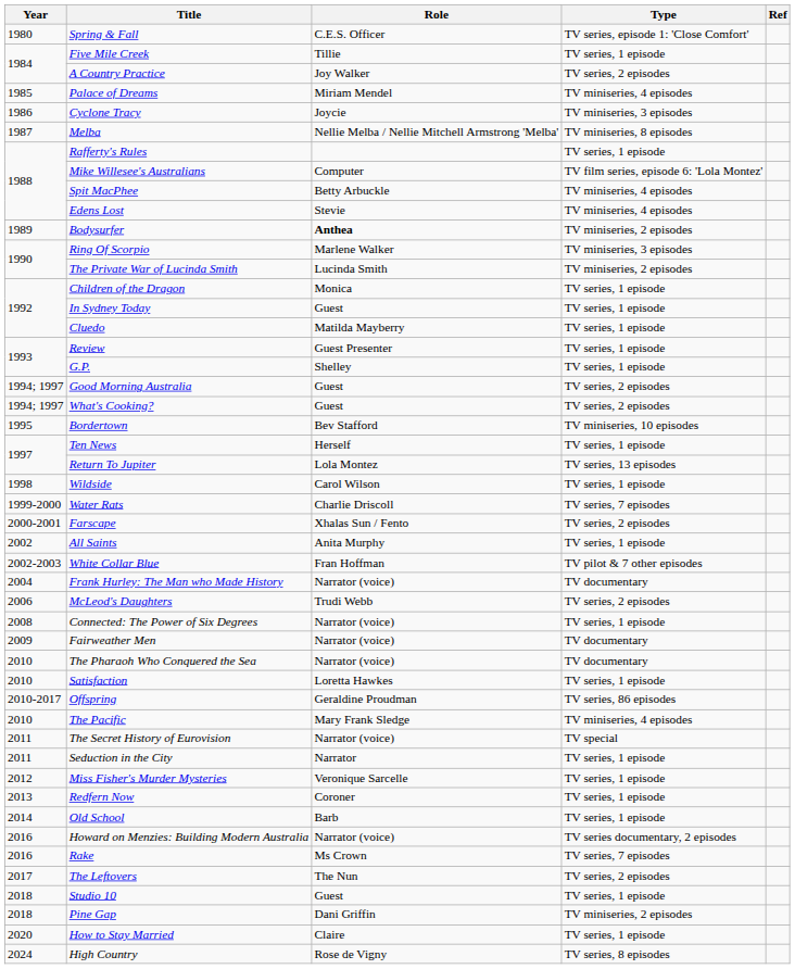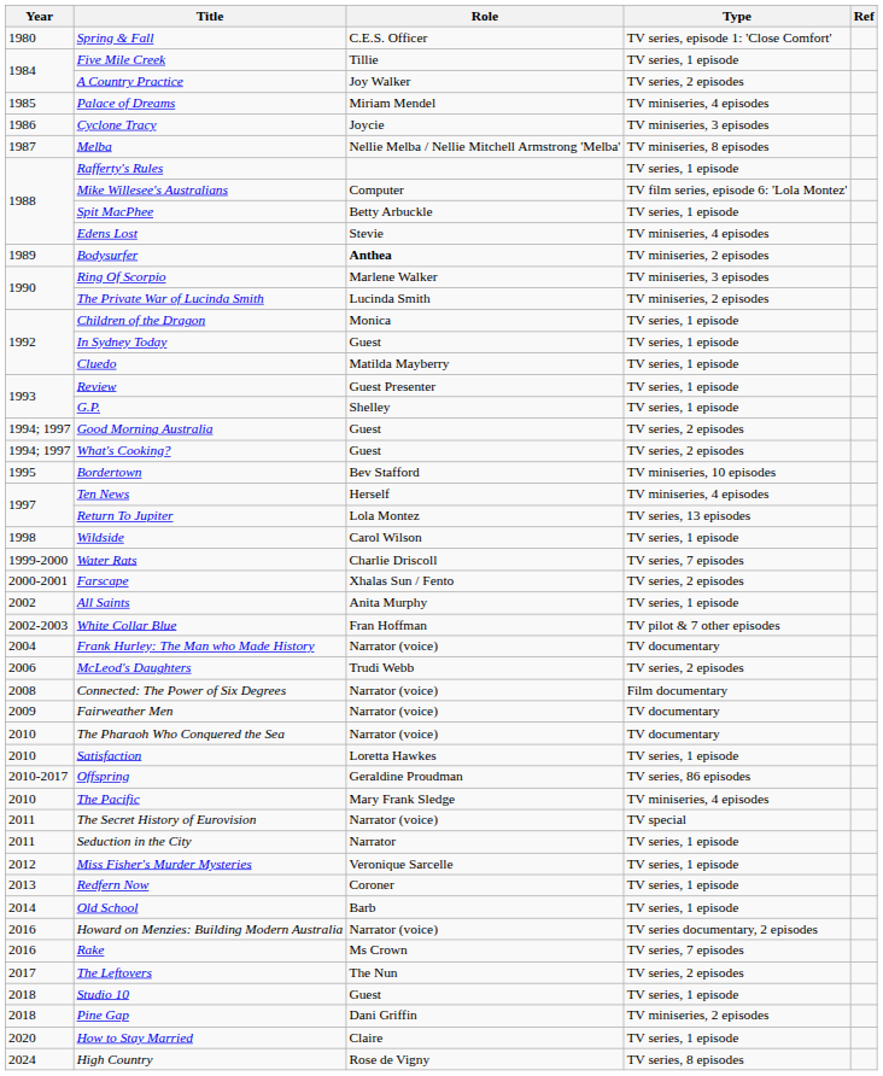 <table class="wikitable sortable">
 <tr>
 <th>Year</th>
 <th>Title</th>
 <th>Role</th>
 <th>Type</th>
 <th>Ref</th>
 </tr>
 <tr>
 <td>1980</td>
 <td><em><a href='#'>Spring & Fall</a></em></td>
 <td>C.E.S. Officer</td>
 <td>TV series, episode 1: 'Close Comfort'</td>
 <td></td>
 </tr>
 <tr>
 <td rowspan="2">1984</td>
 <td><em><a href='#'>Five Mile Creek</a></em></td>
 <td>Tillie</td>
 <td>TV series, 1 episode</td>
 <td></td>
 </tr>
 <tr>
 <td><em><a href='#'>A Country Practice</a></em></td>
 <td>Joy Walker</td>
 <td>TV series, 2 episodes</td>
 <td></td>
 </tr>
 <tr>
 <td>1985</td>
 <td><em><a href='#'>Palace of Dreams</a></em></td>
 <td>Miriam Mendel</td>
 <td>TV miniseries, 4 episodes</td>
 <td></td>
 </tr>
 <tr>
 <td>1986</td>
 <td><em><a href='#'>Cyclone Tracy</a></em></td>
 <td>Joycie</td>
 <td>TV miniseries, 3 episodes</td>
 <td></td>
 </tr>
 <tr>
 <td>1987</td>
 <td><em><a href='#'>Melba</a></em></td>
 <td>Nellie Melba / Nellie Mitchell Armstrong 'Melba'</td>
 <td>TV miniseries, 8 episodes</td>
 <td></td>
 </tr>
 <tr>
 <td rowspan="4">1988</td>
 <td><em><a href='#'>Rafferty's Rules</a></em></td>
 <td></td>
 <td>TV series, 1 episode</td>
 <td></td>
 </tr>
 <tr>
 <td><em><a href='#'>Mike Willesee's Australians</a></em></td>
 <td>Computer</td>
 <td>TV film series, episode 6: 'Lola Montez'</td>
 <td></td>
 </tr>
 <tr>
 <td><em><a href='#'>Spit MacPhee</a></em></td>
 <td>Betty Arbuckle</td>
-<td>TV miniseries, 4 episodes</td>
+<td>TV series, 1 episode</td>
 <td></td>
 </tr>
 <tr>
 <td><em><a href='#'>Edens Lost</a></em></td>
 <td>Stevie</td>
 <td>TV miniseries, 4 episodes</td>
 <td></td>
 </tr>
 <tr>
 <td>1989</td>
 <td><em><a href='#'>Bodysurfer</a></em></td>
 <td><strong>Anthea</strong></td>
 <td>TV miniseries, 2 episodes</td>
 <td></td>
 </tr>
 <tr>
 <td rowspan="2">1990</td>
 <td><em><a href='#'>Ring Of Scorpio</a></em></td>
 <td>Marlene Walker</td>
 <td>TV miniseries, 3 episodes</td>
 <td></td>
 </tr>
 <tr>
 <td><em><a href='#'>The Private War of Lucinda Smith</a></em></td>
 <td>Lucinda Smith</td>
 <td>TV miniseries, 2 episodes</td>
 <td></td>
 </tr>
 <tr>
 <td rowspan="3">1992</td>
 <td><em><a href='#'>Children of the Dragon</a></em></td>
 <td>Monica</td>
 <td>TV series, 1 episode</td>
 <td></td>
 </tr>
 <tr>
 <td><em><a href='#'>In Sydney Today</a></em></td>
 <td>Guest</td>
 <td>TV series, 1 episode</td>
 <td></td>
 </tr>
 <tr>
 <td><em><a href='#'>Cluedo</a></em></td>
 <td>Matilda Mayberry</td>
 <td>TV series, 1 episode</td>
 <td></td>
 </tr>
 <tr>
 <td rowspan="2">1993</td>
 <td><em><a href='#'>Review</a></em></td>
 <td>Guest Presenter</td>
 <td>TV series, 1 episode</td>
 <td></td>
 </tr>
 <tr>
 <td><em><a href='#'>G.P.</a></em></td>
 <td>Shelley</td>
 <td>TV series, 1 episode</td>
 <td></td>
 </tr>
 <tr>
 <td>1994; 1997</td>
 <td><em><a href='#'>Good Morning Australia</a></em></td>
 <td>Guest</td>
 <td>TV series, 2 episodes</td>
 <td></td>
 </tr>
 <tr>
 <td>1994; 1997</td>
 <td><em><a href='#'>What's Cooking?</a></em></td>
 <td>Guest</td>
 <td>TV series, 2 episodes</td>
 <td></td>
 </tr>
 <tr>
 <td>1995</td>
 <td><em><a href='#'>Bordertown</a></em></td>
 <td>Bev Stafford</td>
 <td>TV miniseries, 10 episodes</td>
 <td></td>
 </tr>
 <tr>
 <td rowspan="2">1997</td>
 <td><em><a href='#'>Ten News</a></em></td>
 <td>Herself</td>
-<td>TV series, 1 episode</td>
+<td>TV miniseries, 4 episodes</td>
 <td></td>
 </tr>
 <tr>
 <td><em><a href='#'>Return To Jupiter</a></em></td>
 <td>Lola Montez</td>
 <td>TV series, 13 episodes</td>
 <td></td>
 </tr>
 <tr>
 <td>1998</td>
 <td><em><a href='#'>Wildside</a></em></td>
 <td>Carol Wilson</td>
 <td>TV series, 1 episode</td>
 <td></td>
 </tr>
 <tr>
 <td>1999-2000</td>
 <td><em><a href='#'>Water Rats</a></em></td>
 <td>Charlie Driscoll</td>
 <td>TV series, 7 episodes</td>
 <td></td>
 </tr>
 <tr>
 <td>2000-2001</td>
 <td><em><a href='#'>Farscape</a></em></td>
 <td>Xhalas Sun / Fento</td>
 <td>TV series, 2 episodes</td>
 <td></td>
 </tr>
 <tr>
 <td>2002</td>
 <td><em><a href='#'>All Saints</a></em></td>
 <td>Anita Murphy</td>
 <td>TV series, 1 episode</td>
 <td></td>
 </tr>
 <tr>
 <td>2002-2003</td>
 <td><em><a href='#'>White Collar Blue</a></em></td>
 <td>Fran Hoffman</td>
 <td>TV pilot & 7 other episodes</td>
 <td></td>
 </tr>
 <tr>
 <td>2004</td>
 <td><em><a href='#'>Frank Hurley: The Man who Made History</a></em></td>
 <td>Narrator (voice)</td>
 <td>TV documentary</td>
 <td></td>
 </tr>
 <tr>
 <td>2006</td>
 <td><em><a href='#'>McLeod's Daughters</a></em></td>
 <td>Trudi Webb</td>
 <td>TV series, 2 episodes</td>
 <td></td>
 </tr>
 <tr>
 <td>2008</td>
 <td><em>Connected: The Power of Six Degrees</em></td>
 <td>Narrator (voice)</td>
-<td>TV series, 1 episode</td>
+<td>Film documentary</td>
 <td></td>
 </tr>
 <tr>
 <td>2009</td>
 <td><em>Fairweather Men</em></td>
 <td>Narrator (voice)</td>
 <td>TV documentary</td>
 <td></td>
 </tr>
 <tr>
 <td>2010</td>
 <td><em>The Pharaoh Who Conquered the Sea</em></td>
 <td>Narrator (voice)</td>
 <td>TV documentary</td>
 <td></td>
 </tr>
 <tr>
 <td>2010</td>
 <td><em><a href='#'>Satisfaction</a></em></td>
 <td>Loretta Hawkes</td>
 <td>TV series, 1 episode</td>
 <td></td>
 </tr>
 <tr>
 <td>2010-2017</td>
 <td><em><a href='#'>Offspring</a></em></td>
 <td>Geraldine Proudman</td>
 <td>TV series, 86 episodes</td>
 <td></td>
 </tr>
 <tr>
 <td>2010</td>
 <td><em><a href='#'>The Pacific</a></em></td>
 <td>Mary Frank Sledge</td>
 <td>TV miniseries, 4 episodes</td>
 <td></td>
 </tr>
 <tr>
 <td>2011</td>
 <td><em>The Secret History of Eurovision</em></td>
 <td>Narrator (voice)</td>
 <td>TV special</td>
 <td></td>
 </tr>
 <tr>
 <td>2011</td>
 <td><em>Seduction in the City</em></td>
 <td>Narrator</td>
 <td>TV series, 1 episode</td>
 <td></td>
 </tr>
 <tr>
 <td>2012</td>
 <td><em><a href='#'>Miss Fisher's Murder Mysteries</a></em></td>
 <td>Veronique Sarcelle</td>
 <td>TV series, 1 episode</td>
 <td></td>
 </tr>
 <tr>
 <td>2013</td>
 <td><em><a href='#'>Redfern Now</a></em></td>
 <td>Coroner</td>
 <td>TV series, 1 episode</td>
 <td></td>
 </tr>
 <tr>
 <td>2014</td>
 <td><em><a href='#'>Old School</a></em></td>
 <td>Barb</td>
 <td>TV series, 1 episode</td>
 <td></td>
 </tr>
 <tr>
 <td>2016</td>
 <td><em>Howard on Menzies: Building Modern Australia</em></td>
 <td>Narrator (voice)</td>
 <td>TV series documentary, 2 episodes</td>
 <td></td>
 </tr>
 <tr>
 <td>2016</td>
 <td><em><a href='#'>Rake</a></em></td>
 <td>Ms Crown</td>
 <td>TV series, 7 episodes</td>
 <td></td>
 </tr>
 <tr>
 <td>2017</td>
 <td><em><a href='#'>The Leftovers</a></em></td>
 <td>The Nun</td>
 <td>TV series, 2 episodes</td>
 <td></td>
 </tr>
 <tr>
 <td>2018</td>
 <td><em><a href='#'>Studio 10</a></em></td>
 <td>Guest</td>
 <td>TV series, 1 episode</td>
 <td></td>
 </tr>
 <tr>
 <td>2018</td>
 <td><em><a href='#'>Pine Gap</a></em></td>
 <td>Dani Griffin</td>
 <td>TV miniseries, 2 episodes</td>
 <td></td>
 </tr>
 <tr>
 <td>2020</td>
 <td><em><a href='#'>How to Stay Married</a></em></td>
 <td>Claire</td>
 <td>TV series, 1 episode</td>
 <td></td>
 </tr>
 <tr>
 <td>2024</td>
 <td><em>High Country</em></td>
 <td>Rose de Vigny</td>
 <td>TV series, 8 episodes</td>
 <td></td>
 </tr>
 </table>
